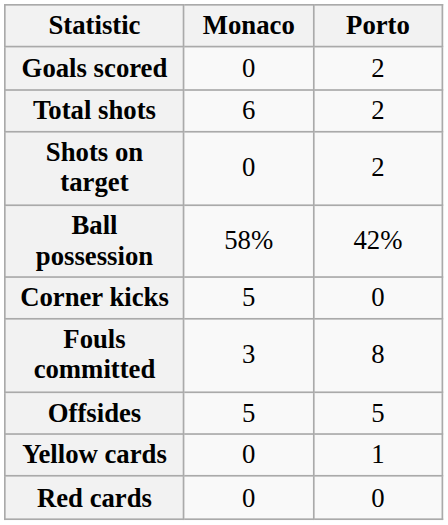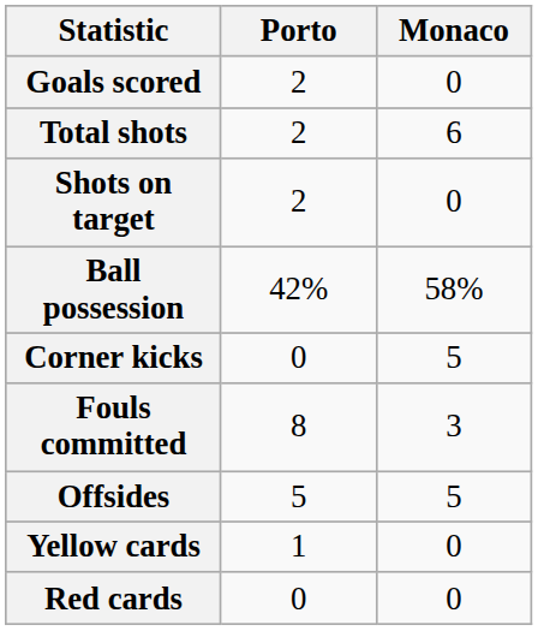 <table class="wikitable plainrowheaders" style="text-align:center">
 <tr>
 <th scope="col" style="width:100px">Statistic</th>
+<th scope="col" style="width:70px">Porto</th>
 <th scope="col" style="width:70px">Monaco</th>
-<th scope="col" style="width:70px">Porto</th>
 </tr>
 <tr>
 <th scope=row>Goals scored</th>
+<td>2</td>
 <td>0</td>
-<td>2</td>
 </tr>
 <tr>
 <th scope=row>Total shots</th>
+<td>2</td>
 <td>6</td>
-<td>2</td>
 </tr>
 <tr>
 <th scope=row>Shots on target</th>
+<td>2</td>
 <td>0</td>
-<td>2</td>
 </tr>
 <tr>
 <th scope=row>Ball possession</th>
+<td>42%</td>
 <td>58%</td>
-<td>42%</td>
 </tr>
 <tr>
 <th scope=row>Corner kicks</th>
+<td>0</td>
 <td>5</td>
-<td>0</td>
 </tr>
 <tr>
 <th scope=row>Fouls committed</th>
+<td>8</td>
 <td>3</td>
-<td>8</td>
 </tr>
 <tr>
 <th scope=row>Offsides</th>
 <td>5</td>
 <td>5</td>
 </tr>
 <tr>
 <th scope=row>Yellow cards</th>
+<td>1</td>
 <td>0</td>
-<td>1</td>
 </tr>
 <tr>
 <th scope=row>Red cards</th>
 <td>0</td>
 <td>0</td>
 </tr>
 </table>
